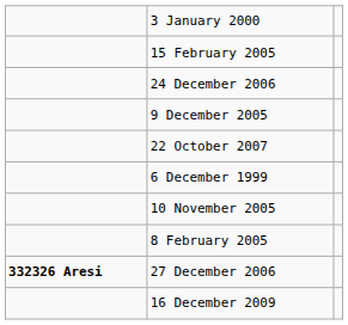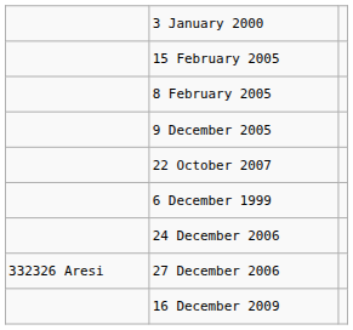 <table class="wikitable" style="font-size: 89%; float: left; width: 26em; margin-right: 1em; height: 280px">
 <tr>
 <td></td>
 <td>3 January 2000</td>
 <td></td>
 </tr>
 <tr>
 <td></td>
 <td>15 February 2005</td>
 <td></td>
 </tr>
 <tr>
 <td></td>
-<td>24 December 2006</td>
+<td>8 February 2005</td>
 <td></td>
 </tr>
 <tr>
 <td></td>
 <td>9 December 2005</td>
 <td></td>
 </tr>
 <tr>
 <td></td>
 <td>22 October 2007</td>
 <td></td>
 </tr>
 <tr>
 <td></td>
 <td>6 December 1999</td>
 <td></td>
 </tr>
 <tr>
 <td></td>
-<td>10 November 2005</td>
+<td>24 December 2006</td>
 <td></td>
 </tr>
 <tr>
-<td></td>
-<td>8 February 2005</td>
-<td></td>
-</tr>
-<tr>
-<td><strong>332326 Aresi</strong></td>
+<td>332326 Aresi</td>
 <td>27 December 2006</td>
 <td></td>
 </tr>
 <tr>
 <td></td>
 <td>16 December 2009</td>
 <td></td>
 </tr>
 </table>
